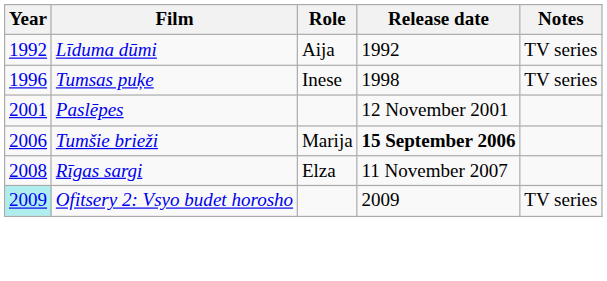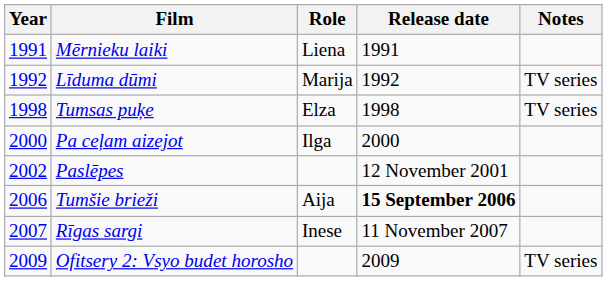 <table class="wikitable">
 <tr>
 <th>Year</th>
 <th>Film</th>
 <th>Role</th>
 <th>Release date</th>
 <th>Notes</th>
 </tr>
 <tr>
+<td rowspan="1"><a href='#'>1991</a></td>
+<td><em><a href='#'>Mērnieku laiki</a></em></td>
+<td>Liena</td>
+<td>1991</td>
+<td></td>
+</tr>
+<tr>
 <td rowspan="1"><a href='#'>1992</a></td>
 <td><em><a href='#'>Līduma dūmi</a></em></td>
-<td>Aija</td>
+<td>Marija</td>
 <td>1992</td>
 <td>TV series</td>
 </tr>
 <tr>
-<td rowspan="1"><a href='#'>1996</a></td>
+<td rowspan="1"><a href='#'>1998</a></td>
 <td><em><a href='#'>Tumsas puķe</a></em></td>
-<td>Inese</td>
+<td>Elza</td>
 <td>1998</td>
 <td>TV series</td>
 </tr>
 <tr>
-<td rowspan="1"><a href='#'>2001</a></td>
+<td rowspan="1"><a href='#'>2000</a></td>
+<td><em><a href='#'>Pa ceļam aizejot</a></em></td>
+<td>Ilga</td>
+<td>2000</td>
+<td></td>
+</tr>
+<tr>
+<td rowspan="1"><a href='#'>2002</a></td>
 <td><em><a href='#'>Paslēpes</a></em></td>
 <td></td>
 <td>12 November 2001</td>
 <td></td>
 </tr>
 <tr>
 <td rowspan="1"><a href='#'>2006</a></td>
 <td><em><a href='#'>Tumšie brieži</a></em></td>
-<td>Marija</td>
+<td>Aija</td>
 <td><strong>15 September 2006</strong></td>
 <td></td>
 </tr>
 <tr>
-<td rowspan="1"><a href='#'>2008</a></td>
+<td rowspan="1"><a href='#'>2007</a></td>
 <td><em><a href='#'>Rīgas sargi</a></em></td>
-<td>Elza</td>
+<td>Inese</td>
 <td>11 November 2007</td>
 <td></td>
 </tr>
 <tr>
-<td rowspan="1" style="background: paleturquoise;"><a href='#'>2009</a></td>
+<td rowspan="1"><a href='#'>2009</a></td>
 <td><em><a href='#'>Ofitsery 2: Vsyo budet horosho</a></em></td>
 <td></td>
 <td>2009</td>
 <td>TV series</td>
 </tr>
 </table>
